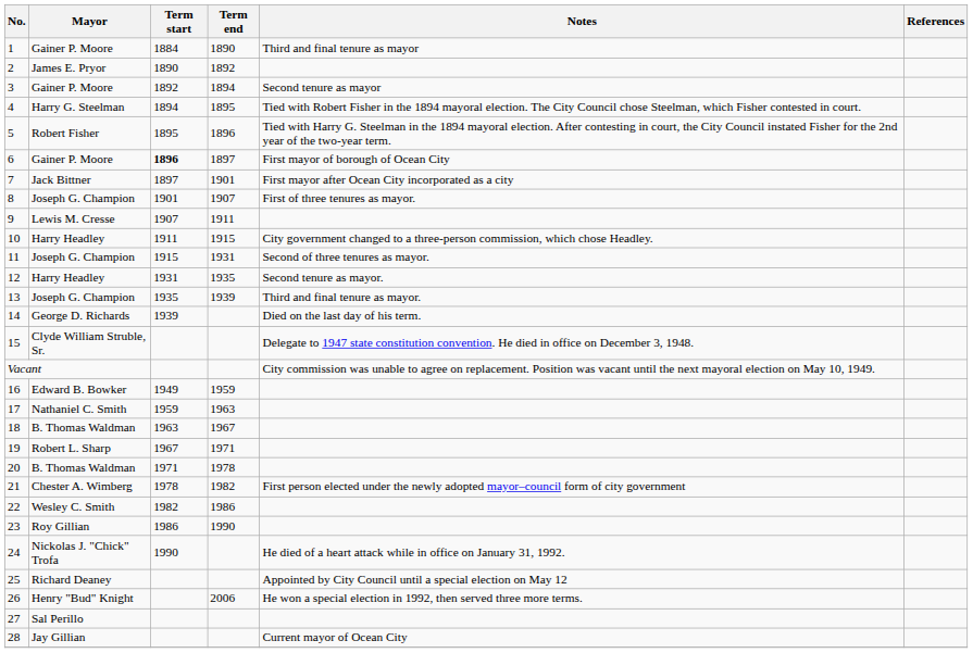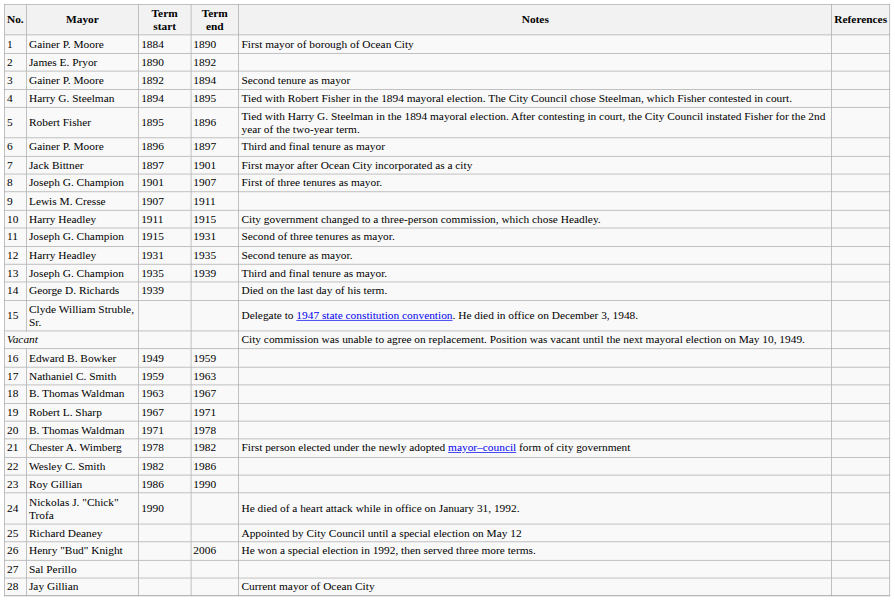 <table class="wikitable sortable">
 <tr>
 <th>No.</th>
 <th>Mayor</th>
 <th>Term start</th>
 <th>Term end</th>
 <th>Notes</th>
 <th>References</th>
 </tr>
 <tr>
 <td>1</td>
 <td>Gainer P. Moore</td>
 <td>1884</td>
 <td>1890</td>
-<td>Third and final tenure as mayor</td>
+<td>First mayor of borough of Ocean City</td>
 <td></td>
 </tr>
 <tr>
 <td>2</td>
 <td>James E. Pryor</td>
 <td>1890</td>
 <td>1892</td>
 <td></td>
 <td></td>
 </tr>
 <tr>
 <td>3</td>
 <td>Gainer P. Moore</td>
 <td>1892</td>
 <td>1894</td>
 <td>Second tenure as mayor</td>
 <td></td>
 </tr>
 <tr>
 <td>4</td>
 <td>Harry G. Steelman</td>
 <td>1894</td>
 <td>1895</td>
 <td>Tied with Robert Fisher in the 1894 mayoral election. The City Council chose Steelman, which Fisher contested in court.</td>
 <td></td>
 </tr>
 <tr>
 <td>5</td>
 <td>Robert Fisher</td>
 <td>1895</td>
 <td>1896</td>
 <td>Tied with Harry G. Steelman in the 1894 mayoral election.  After contesting in court, the City Council instated Fisher for the 2nd year of the two-year term.</td>
 <td></td>
 </tr>
 <tr>
 <td>6</td>
 <td>Gainer P. Moore</td>
-<td><strong>1896</strong></td>
+<td>1896</td>
 <td>1897</td>
-<td>First mayor of borough of Ocean City</td>
+<td>Third and final tenure as mayor</td>
 <td></td>
 </tr>
 <tr>
 <td>7</td>
 <td>Jack Bittner</td>
 <td>1897</td>
 <td>1901</td>
 <td>First mayor after Ocean City incorporated as a city</td>
 <td></td>
 </tr>
 <tr>
 <td>8</td>
 <td>Joseph G. Champion</td>
 <td>1901</td>
 <td>1907</td>
 <td>First of three tenures as mayor.</td>
 <td></td>
 </tr>
 <tr>
 <td>9</td>
 <td>Lewis M. Cresse</td>
 <td>1907</td>
 <td>1911</td>
 <td></td>
 <td></td>
 </tr>
 <tr>
 <td>10</td>
 <td>Harry Headley</td>
 <td>1911</td>
 <td>1915</td>
 <td>City government changed to a three-person commission, which chose Headley.</td>
 <td></td>
 </tr>
 <tr>
 <td>11</td>
 <td>Joseph G. Champion</td>
 <td>1915</td>
 <td>1931</td>
 <td>Second of three tenures as mayor.</td>
 <td></td>
 </tr>
 <tr>
 <td>12</td>
 <td>Harry Headley</td>
 <td>1931</td>
 <td>1935</td>
 <td>Second tenure as mayor.</td>
 <td></td>
 </tr>
 <tr>
 <td>13</td>
 <td>Joseph G. Champion</td>
 <td>1935</td>
 <td>1939</td>
 <td>Third and final tenure as mayor.</td>
 <td></td>
 </tr>
 <tr>
 <td>14</td>
 <td>George D. Richards</td>
 <td>1939</td>
 <td></td>
 <td>Died on the last day of his term.</td>
 <td></td>
 </tr>
 <tr>
 <td>15</td>
 <td>Clyde William Struble, Sr.</td>
 <td></td>
 <td></td>
 <td>Delegate to <a href='#'>1947 state constitution convention</a>. He died in office on December 3, 1948.</td>
 <td></td>
 </tr>
 <tr>
 <td colspan="2"><em>Vacant</em></td>
 <td></td>
 <td></td>
 <td>City commission was unable to agree on replacement. Position was vacant until the next mayoral election on May 10, 1949.</td>
 <td></td>
 </tr>
 <tr>
 <td>16</td>
 <td>Edward B. Bowker</td>
 <td>1949</td>
 <td>1959</td>
 <td></td>
 <td></td>
 </tr>
 <tr>
 <td>17</td>
 <td>Nathaniel C. Smith</td>
 <td>1959</td>
 <td>1963</td>
 <td></td>
 <td></td>
 </tr>
 <tr>
 <td>18</td>
 <td>B. Thomas Waldman</td>
 <td>1963</td>
 <td>1967</td>
 <td></td>
 <td></td>
 </tr>
 <tr>
 <td>19</td>
 <td>Robert L. Sharp</td>
 <td>1967</td>
 <td>1971</td>
 <td></td>
 <td></td>
 </tr>
 <tr>
 <td>20</td>
 <td>B. Thomas Waldman</td>
 <td>1971</td>
 <td>1978</td>
 <td></td>
 <td></td>
 </tr>
 <tr>
 <td>21</td>
 <td>Chester A. Wimberg</td>
 <td>1978</td>
 <td>1982</td>
 <td>First person elected under the newly adopted <a href='#'>mayor–council</a> form of city government</td>
 <td></td>
 </tr>
 <tr>
 <td>22</td>
 <td>Wesley C. Smith</td>
 <td>1982</td>
 <td>1986</td>
 <td></td>
 <td></td>
 </tr>
 <tr>
 <td>23</td>
 <td>Roy Gillian</td>
 <td>1986</td>
 <td>1990</td>
 <td></td>
 <td></td>
 </tr>
 <tr>
 <td>24</td>
 <td>Nickolas J. "Chick" Trofa</td>
 <td>1990</td>
 <td></td>
 <td>He died of a heart attack while in office on January 31, 1992.</td>
 <td></td>
 </tr>
 <tr>
 <td>25</td>
 <td>Richard Deaney</td>
 <td></td>
 <td></td>
 <td>Appointed by City Council until a special election on May 12</td>
 <td></td>
 </tr>
 <tr>
 <td>26</td>
 <td>Henry "Bud" Knight</td>
 <td></td>
 <td>2006</td>
 <td>He won a special election in 1992, then served three more terms.</td>
 <td></td>
 </tr>
 <tr>
 <td>27</td>
 <td>Sal Perillo</td>
 <td></td>
 <td></td>
 <td></td>
 <td></td>
 </tr>
 <tr>
 <td>28</td>
 <td>Jay Gillian</td>
 <td></td>
 <td></td>
 <td>Current mayor of Ocean City</td>
 <td></td>
 </tr>
 <tr>
 </tr>
 </table>
